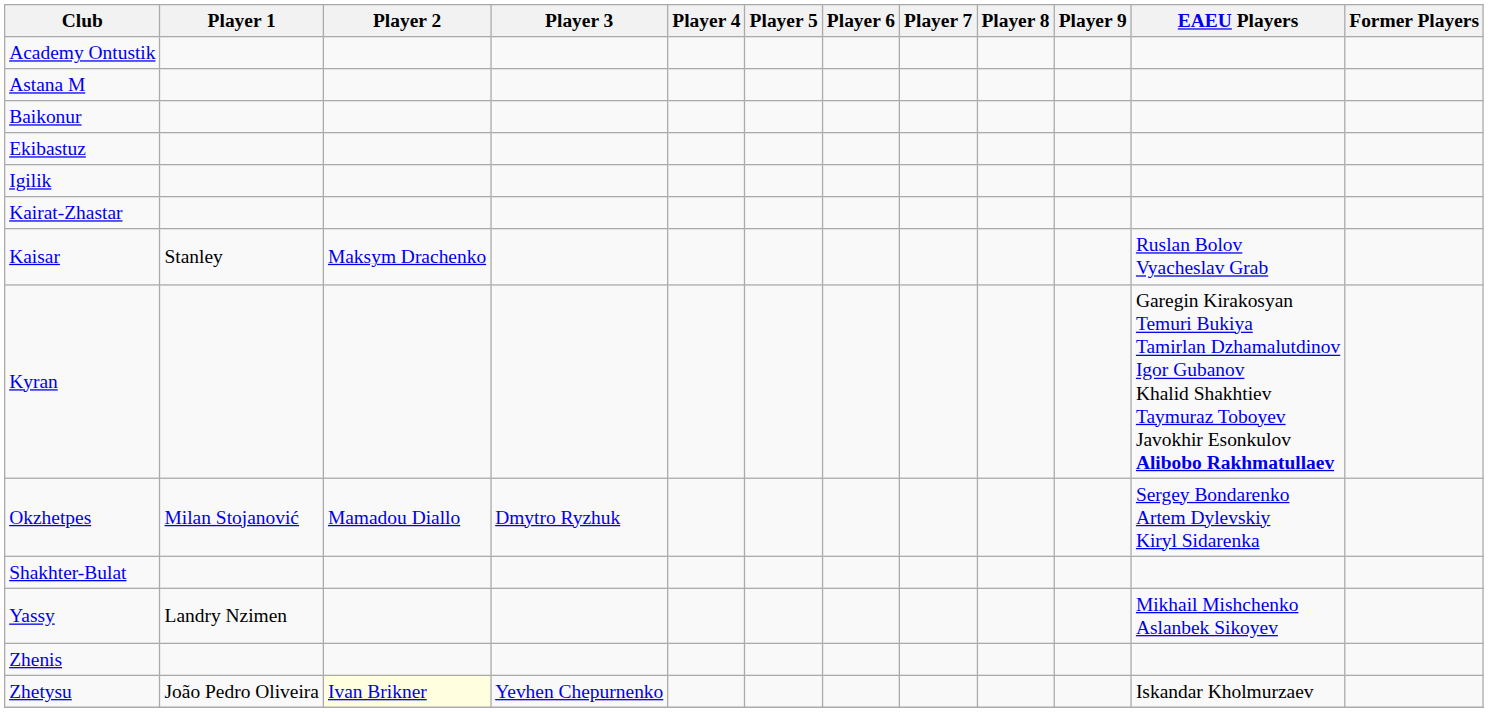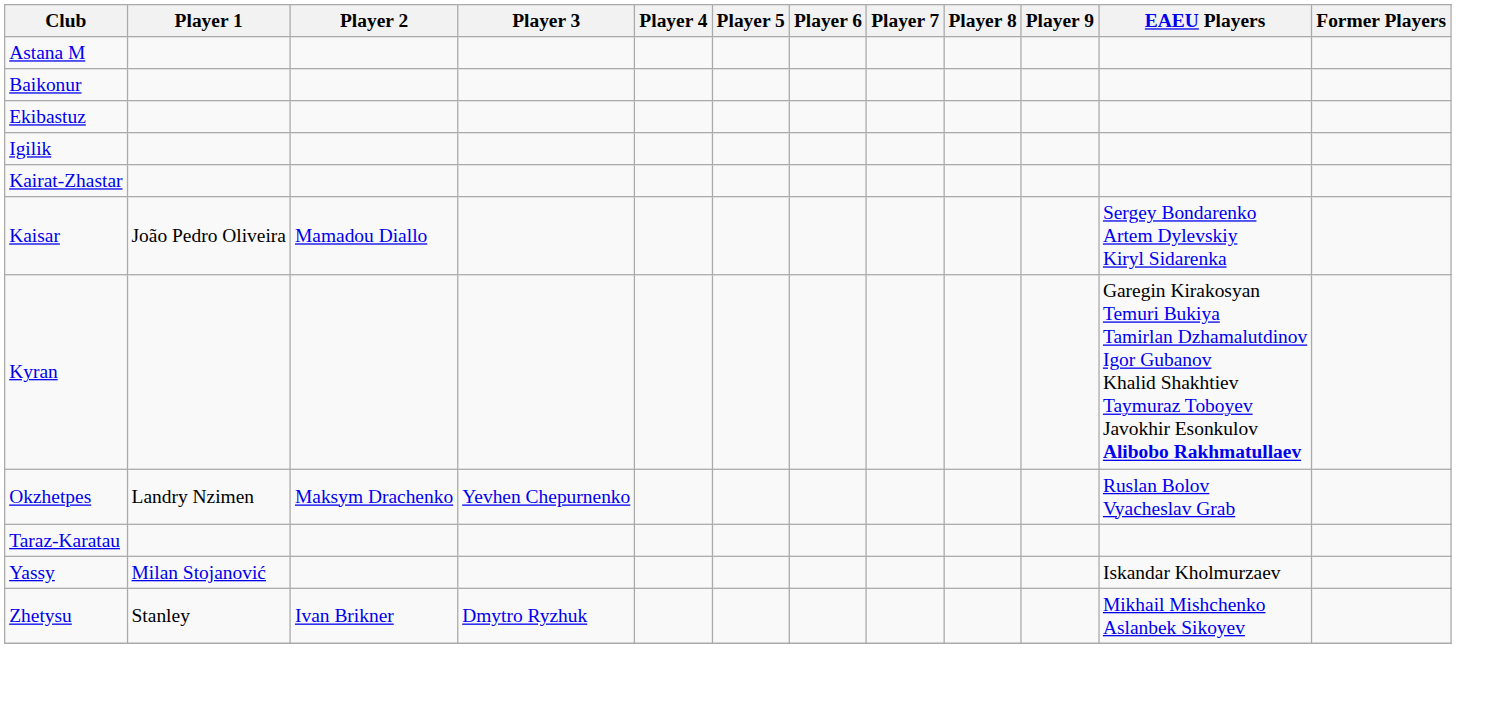 <table class="wikitable" style="font-size:95%;">
 <tr>
 <th>Club</th>
 <th>Player 1</th>
 <th>Player 2</th>
 <th>Player 3</th>
 <th>Player 4</th>
 <th>Player 5</th>
 <th>Player 6</th>
 <th>Player 7</th>
 <th>Player 8</th>
 <th>Player 9</th>
 <th><a href='#'>EAEU</a> Players</th>
 <th>Former Players</th>
-</tr>
-<tr>
-<td><a href='#'>Academy Ontustik</a></td>
-<td></td>
-<td></td>
-<td></td>
-<td></td>
-<td></td>
-<td></td>
-<td></td>
-<td></td>
-<td></td>
-<td></td>
-<td></td>
 </tr>
 <tr>
 <td><a href='#'>Astana M</a></td>
 <td></td>
 <td></td>
 <td></td>
 <td></td>
 <td></td>
 <td></td>
 <td></td>
 <td></td>
 <td></td>
 <td></td>
 <td></td>
 </tr>
 <tr>
 <td><a href='#'>Baikonur</a></td>
 <td></td>
 <td></td>
 <td></td>
 <td></td>
 <td></td>
 <td></td>
 <td></td>
 <td></td>
 <td></td>
 <td></td>
 <td></td>
 </tr>
 <tr>
 <td><a href='#'>Ekibastuz</a></td>
 <td></td>
 <td></td>
 <td></td>
 <td></td>
 <td></td>
 <td></td>
 <td></td>
 <td></td>
 <td></td>
 <td></td>
 <td></td>
 </tr>
 <tr>
 <td><a href='#'>Igilik</a></td>
 <td></td>
 <td></td>
 <td></td>
 <td></td>
 <td></td>
 <td></td>
 <td></td>
 <td></td>
 <td></td>
 <td></td>
 <td></td>
 </tr>
 <tr>
 <td><a href='#'>Kairat-Zhastar</a></td>
 <td></td>
 <td></td>
 <td></td>
 <td></td>
 <td></td>
 <td></td>
 <td></td>
 <td></td>
 <td></td>
 <td></td>
 <td></td>
 </tr>
 <tr>
 <td><a href='#'>Kaisar</a></td>
-<td> Stanley</td>
-<td> <a href='#'>Maksym Drachenko</a></td>
+<td> João Pedro Oliveira</td>
+<td> <a href='#'>Mamadou Diallo</a></td>
 <td></td>
 <td></td>
 <td></td>
 <td></td>
 <td></td>
 <td></td>
 <td></td>
-<td> <a href='#'>Ruslan Bolov</a> <br>  <a href='#'>Vyacheslav Grab</a></td>
+<td> <a href='#'>Sergey Bondarenko</a> <br>  <a href='#'>Artem Dylevskiy</a> <br>  <a href='#'>Kiryl Sidarenka</a></td>
 <td></td>
 </tr>
 <tr>
 <td><a href='#'>Kyran</a></td>
 <td></td>
 <td></td>
 <td></td>
 <td></td>
 <td></td>
 <td></td>
 <td></td>
 <td></td>
 <td></td>
 <td> Garegin Kirakosyan <br>  <a href='#'>Temuri Bukiya</a> <br>  <a href='#'>Tamirlan Dzhamalutdinov</a> <br>  <a href='#'>Igor Gubanov</a> <br>  Khalid Shakhtiev <br>  <a href='#'>Taymuraz Toboyev</a> <br>  Javokhir Esonkulov <br>  <strong><a href='#'>Alibobo Rakhmatullaev</a></strong></td>
 <td></td>
 </tr>
 <tr>
 <td><a href='#'>Okzhetpes</a></td>
-<td> <a href='#'>Milan Stojanović</a></td>
-<td> <a href='#'>Mamadou Diallo</a></td>
-<td> <a href='#'>Dmytro Ryzhuk</a></td>
+<td> Landry Nzimen</td>
+<td> <a href='#'>Maksym Drachenko</a></td>
+<td> <a href='#'>Yevhen Chepurnenko</a></td>
 <td></td>
 <td></td>
 <td></td>
 <td></td>
 <td></td>
 <td></td>
-<td> <a href='#'>Sergey Bondarenko</a> <br>  <a href='#'>Artem Dylevskiy</a> <br>  <a href='#'>Kiryl Sidarenka</a></td>
+<td> <a href='#'>Ruslan Bolov</a> <br>  <a href='#'>Vyacheslav Grab</a></td>
 <td></td>
 </tr>
 <tr>
-<td><a href='#'>Shakhter-Bulat</a></td>
+<td><a href='#'>Taraz-Karatau</a></td>
 <td></td>
 <td></td>
 <td></td>
 <td></td>
 <td></td>
 <td></td>
 <td></td>
 <td></td>
 <td></td>
 <td></td>
 <td></td>
 </tr>
 <tr>
 <td><a href='#'>Yassy</a></td>
-<td> Landry Nzimen</td>
+<td> <a href='#'>Milan Stojanović</a></td>
 <td></td>
 <td></td>
+<td></td>
+<td></td>
+<td></td>
+<td></td>
+<td></td>
+<td></td>
+<td> Iskandar Kholmurzaev</td>
+<td></td>
+</tr>
+<tr>
+<td><a href='#'>Zhetysu</a></td>
+<td> Stanley</td>
+<td> <a href='#'>Ivan Brikner</a></td>
+<td> <a href='#'>Dmytro Ryzhuk</a></td>
 <td></td>
 <td></td>
 <td></td>
 <td></td>
 <td></td>
 <td></td>
 <td> <a href='#'>Mikhail Mishchenko</a> <br>  <a href='#'>Aslanbek Sikoyev</a></td>
 <td></td>
 </tr>
 <tr>
-<td><a href='#'>Zhenis</a></td>
-<td></td>
-<td></td>
-<td></td>
-<td></td>
-<td></td>
-<td></td>
-<td></td>
-<td></td>
-<td></td>
-<td></td>
-<td></td>
-</tr>
-<tr>
-<td><a href='#'>Zhetysu</a></td>
-<td> João Pedro Oliveira</td>
-<td style="background: lightyellow;"> <a href='#'>Ivan Brikner</a></td>
-<td> <a href='#'>Yevhen Chepurnenko</a></td>
-<td></td>
-<td></td>
-<td></td>
-<td></td>
-<td></td>
-<td></td>
-<td> Iskandar Kholmurzaev</td>
-<td></td>
-</tr>
-<tr>
 </tr>
 </table>
